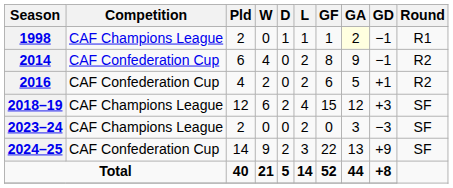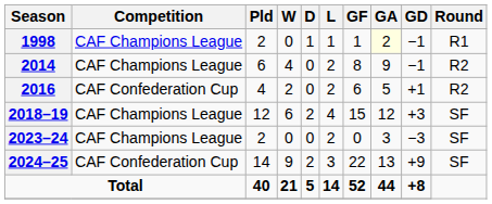 <table class="wikitable plainrowheaders sortable" style="text-align:center;">
 <tr>
 <th scope="col">Season</th>
 <th scope="col">Competition</th>
 <th scope="col">Pld</th>
 <th scope="col">W</th>
 <th scope="col">D</th>
 <th scope="col">L</th>
 <th scope="col">GF</th>
 <th scope="col">GA</th>
 <th scope="col">GD</th>
 <th scope="col">Round</th>
 </tr>
 <tr>
 <th scope="row" style="text-align:center"><a href='#'>1998</a></th>
 <td align=left><a href='#'>CAF Champions League</a></td>
 <td>2</td>
 <td>0</td>
 <td>1</td>
 <td>1</td>
 <td>1</td>
 <td style="background: lightyellow;">2</td>
 <td>−1</td>
 <td>R1</td>
 </tr>
 <tr>
 <th scope="row" style="text-align:center"><a href='#'>2014</a></th>
-<td align=left><a href='#'>CAF Confederation Cup</a></td>
+<td align=left>CAF Champions League</td>
 <td>6</td>
 <td>4</td>
 <td>0</td>
 <td>2</td>
 <td>8</td>
 <td>9</td>
 <td>−1</td>
 <td>R2</td>
 </tr>
 <tr>
 <th scope="row" style="text-align:center"><a href='#'>2016</a></th>
 <td align=left>CAF Confederation Cup</td>
 <td>4</td>
 <td>2</td>
 <td>0</td>
 <td>2</td>
 <td>6</td>
 <td>5</td>
 <td>+1</td>
 <td>R2</td>
 </tr>
 <tr>
 <th scope="row" style="text-align:center"><a href='#'>2018–19</a></th>
 <td align=left>CAF Champions League</td>
 <td>12</td>
 <td>6</td>
 <td>2</td>
 <td>4</td>
 <td>15</td>
 <td>12</td>
 <td>+3</td>
 <td>SF</td>
 </tr>
 <tr>
 <th scope="row" style="text-align:center"><a href='#'>2023–24</a></th>
 <td align=left>CAF Champions League</td>
 <td>2</td>
 <td>0</td>
 <td>0</td>
 <td>2</td>
 <td>0</td>
 <td>3</td>
 <td>−3</td>
 <td>SF</td>
 </tr>
 <tr>
 <th scope="row" style="text-align:center"><a href='#'>2024–25</a></th>
 <td align=left>CAF Confederation Cup</td>
 <td>14</td>
 <td>9</td>
 <td>2</td>
 <td>3</td>
 <td>22</td>
 <td>13</td>
 <td>+9</td>
 <td>SF</td>
 </tr>
 <tr>
 <td colspan=2 align-"center"><strong>Total</strong></td>
 <td><strong>40</strong></td>
 <td><strong>21</strong></td>
 <td><strong>5</strong></td>
 <td><strong>14</strong></td>
 <td><strong>52</strong></td>
 <td><strong>44</strong></td>
 <td><strong>+8</strong></td>
 </tr>
 <tr>
 </tr>
 </table>
